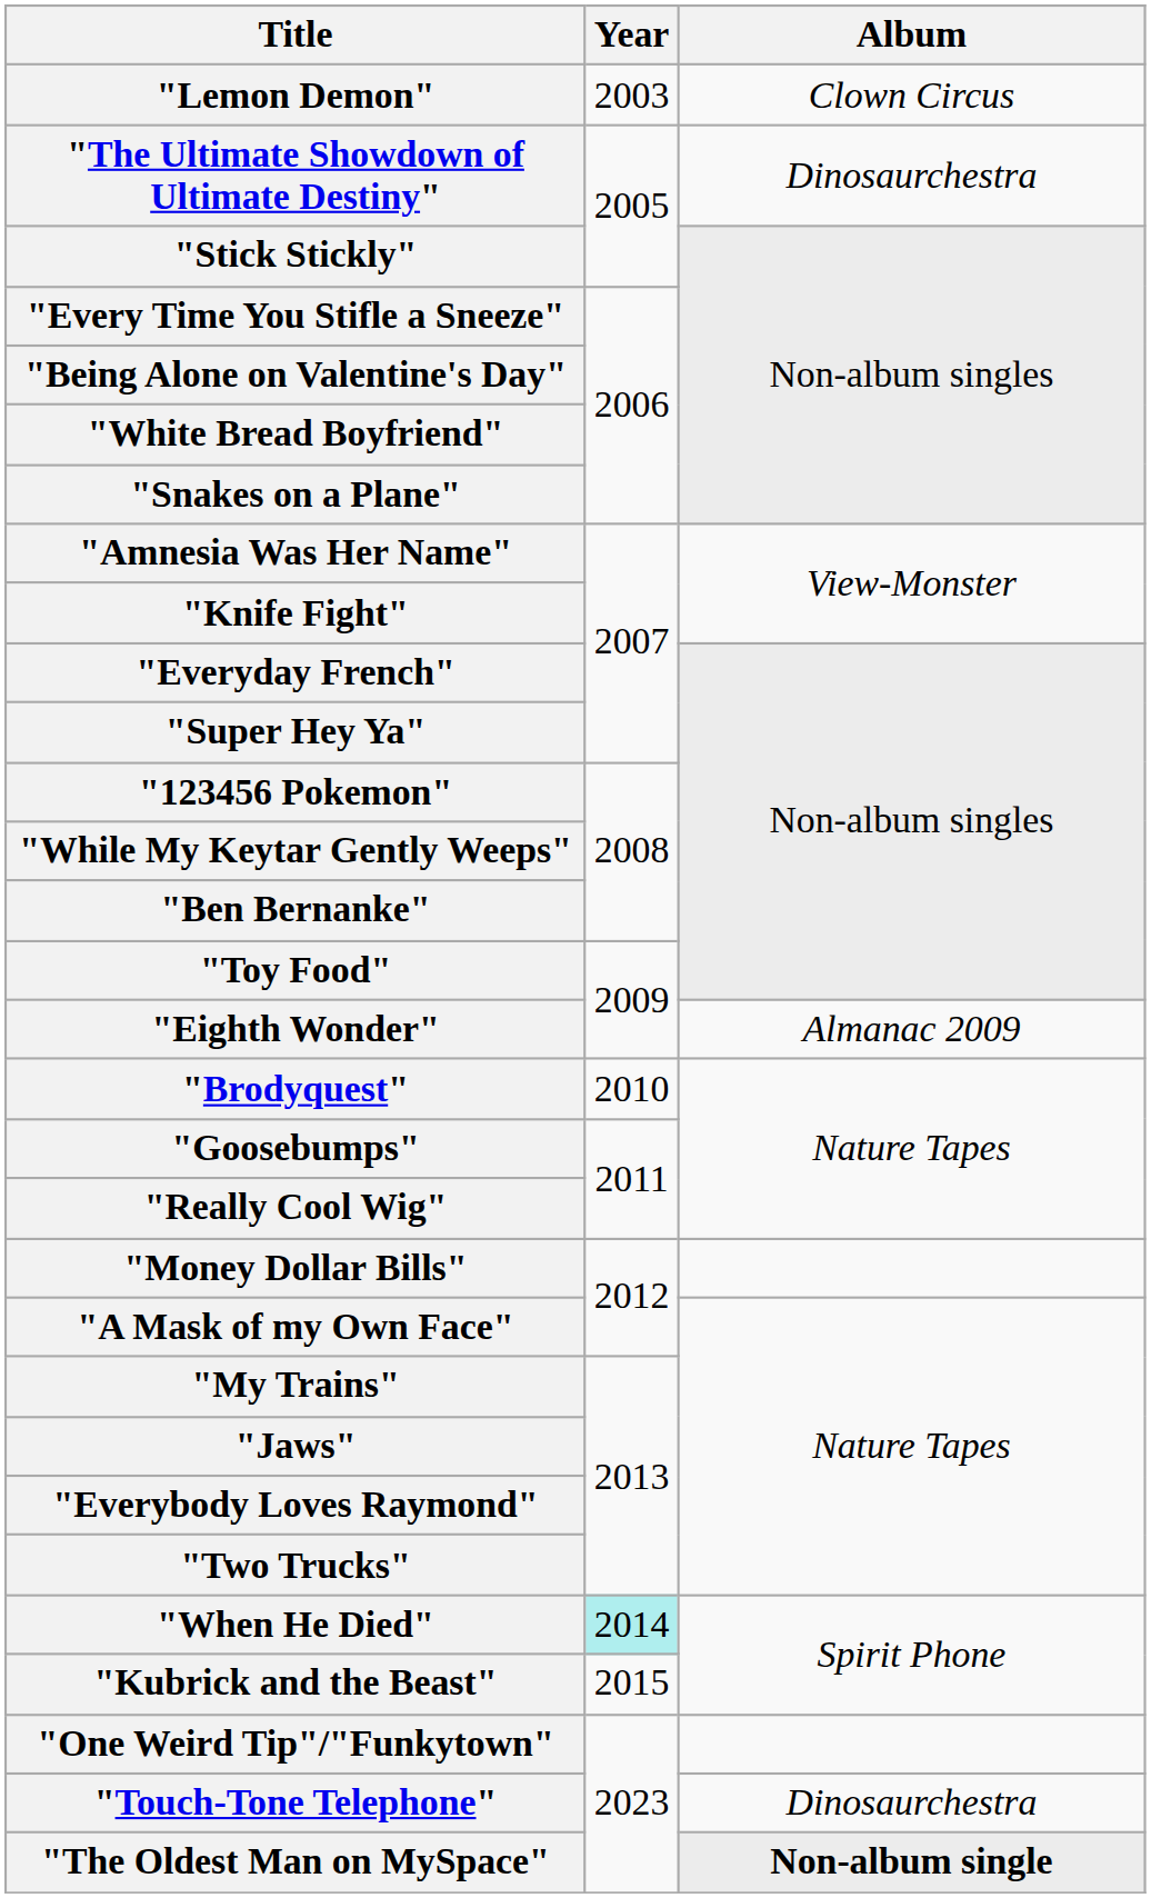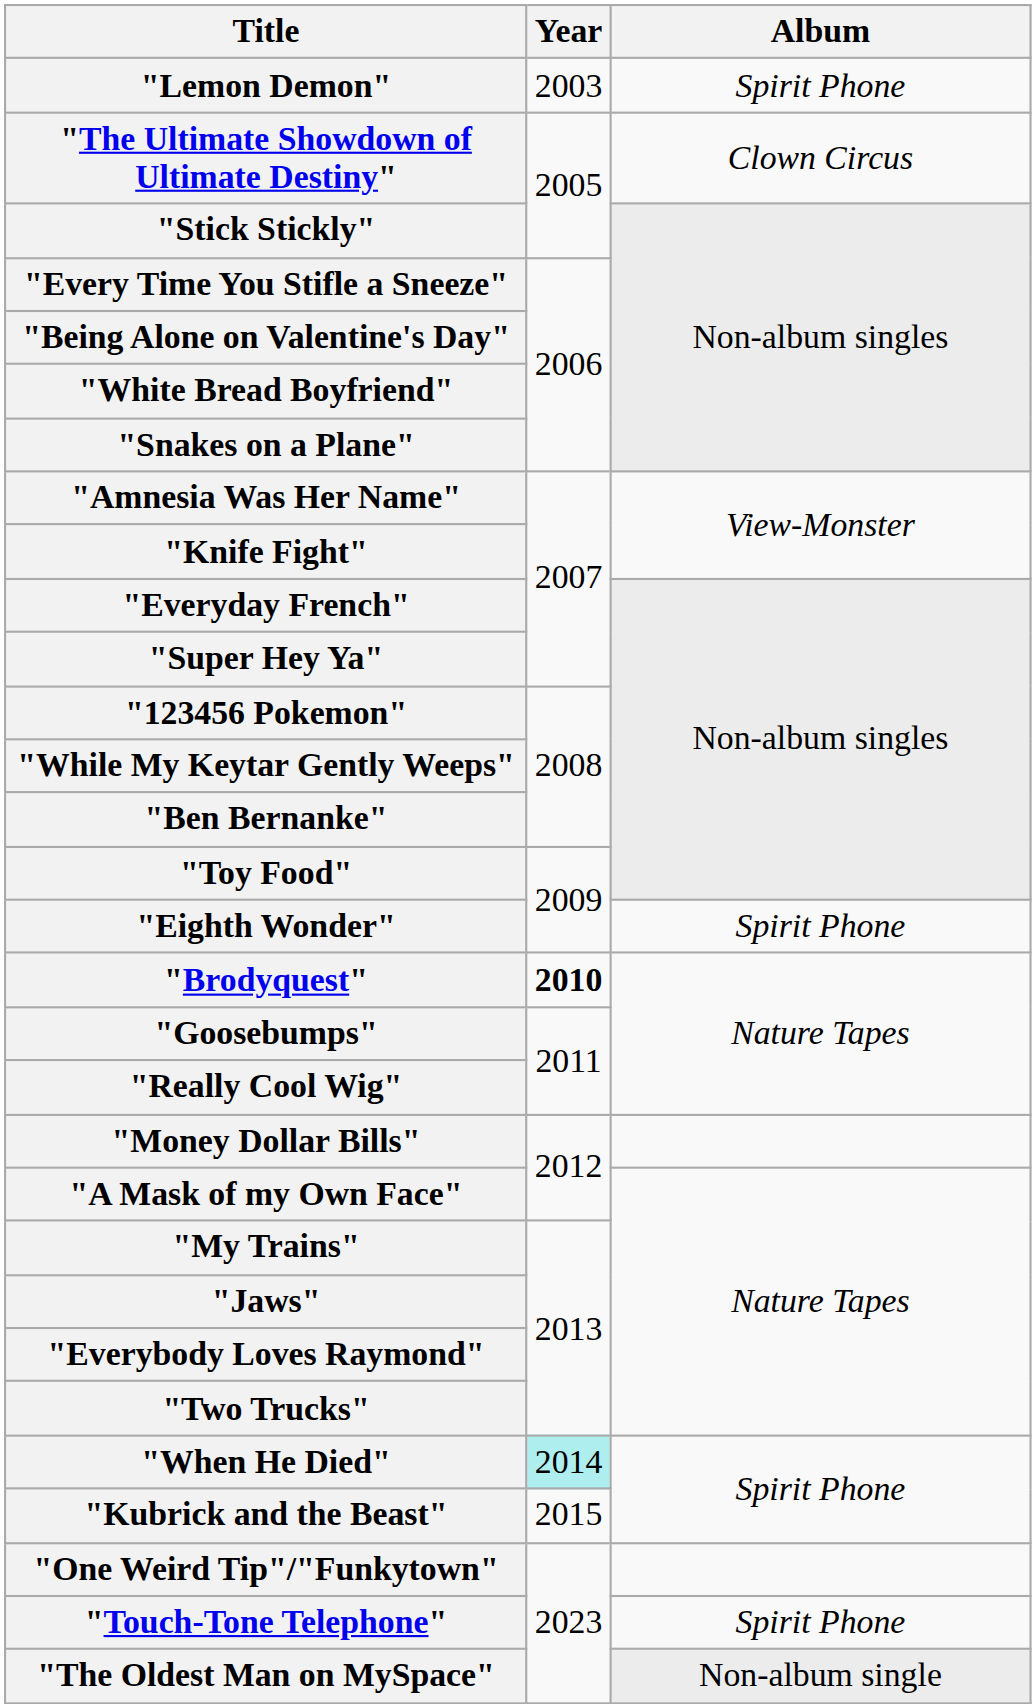 <table class="wikitable plainrowheaders" style="text-align:center;">
 <tr>
 <th style="width:15em;">Title</th>
 <th style="width:2em;">Year</th>
 <th rowspan="1" style="width:12em;">Album</th>
 </tr>
 <tr>
 <th scope="row">"Lemon Demon"</th>
 <td rowspan="1">2003</td>
-<td rowspan="1"><em>Clown Circus</em></td>
+<td rowspan="1"><em>Spirit Phone</em></td>
 </tr>
 <tr>
 <th scope="row">"<a href='#'>The Ultimate Showdown of Ultimate Destiny</a>"</th>
 <td rowspan="2">2005</td>
-<td rowspan="1"><em>Dinosaurchestra</em></td>
+<td rowspan="1"><em>Clown Circus</em></td>
 </tr>
 <tr>
 <th scope="row">"Stick Stickly"</th>
 <td rowspan="5" data-sort-value="" style="background: var(--background-color-interactive, #ececec); color: var(--color-base, inherit); vertical-align: middle; text-align: center; " class="table-na">Non-album singles</td>
 </tr>
 <tr>
 <th scope="row">"Every Time You Stifle a Sneeze"</th>
 <td rowspan="4">2006</td>
 </tr>
 <tr>
 <th scope="row">"Being Alone on Valentine's Day"</th>
 </tr>
 <tr>
 <th scope="row">"White Bread Boyfriend"</th>
 </tr>
 <tr>
 <th scope="row">"Snakes on a Plane"</th>
 </tr>
 <tr>
 <th scope="row">"Amnesia Was Her Name"</th>
 <td rowspan="4">2007</td>
 <td rowspan="2"><em>View-Monster</em></td>
 </tr>
 <tr>
 <th scope="row">"Knife Fight"</th>
 </tr>
 <tr>
 <th scope="row">"Everyday French"</th>
 <td rowspan="6" data-sort-value="" style="background: var(--background-color-interactive, #ececec); color: var(--color-base, inherit); vertical-align: middle; text-align: center; " class="table-na">Non-album singles</td>
 </tr>
 <tr>
 <th scope="row">"Super Hey Ya"</th>
 </tr>
 <tr>
 <th scope="row">"123456 Pokemon"</th>
 <td rowspan="3">2008</td>
 </tr>
 <tr>
 <th scope="row">"While My Keytar Gently Weeps"</th>
 </tr>
 <tr>
 <th scope="row">"Ben Bernanke"</th>
 </tr>
 <tr>
 <th scope="row">"Toy Food"</th>
 <td rowspan="2">2009</td>
 </tr>
 <tr>
 <th scope="row">"Eighth Wonder"</th>
-<td rowspan="1"><em>Almanac 2009</em></td>
+<td rowspan="1"><em>Spirit Phone</em></td>
 </tr>
 <tr>
 <th scope="row">"<a href='#'>Brodyquest</a>"</th>
-<td rowspan="1">2010</td>
+<td rowspan="1"><strong>2010</strong></td>
 <td rowspan="3"><em>Nature Tapes</em></td>
 </tr>
 <tr>
 <th scope="row">"Goosebumps"</th>
 <td rowspan="2">2011</td>
 </tr>
 <tr>
 <th scope="row">"Really Cool Wig"</th>
 </tr>
 <tr>
 <th scope="row">"Money Dollar Bills"</th>
 <td rowspan="2">2012</td>
 <td></td>
 </tr>
 <tr>
 <th scope="row">"A Mask of my Own Face"</th>
 <td rowspan="5"><em>Nature Tapes</em></td>
 </tr>
 <tr>
 <th scope="row">"My Trains"</th>
 <td rowspan="4">2013</td>
 </tr>
 <tr>
 <th scope="row">"Jaws"</th>
 </tr>
 <tr>
 <th scope="row">"Everybody Loves Raymond"</th>
 </tr>
 <tr>
 <th scope="row">"Two Trucks"</th>
 </tr>
 <tr>
 <th scope="row">"When He Died"</th>
 <td style="background: paleturquoise;">2014</td>
 <td rowspan="2"><em>Spirit Phone</em></td>
 </tr>
 <tr>
 <th scope="row">"Kubrick and the Beast"</th>
 <td>2015</td>
 </tr>
 <tr>
 <th scope="row">"One Weird Tip"/"Funkytown"</th>
 <td rowspan="3">2023</td>
 <td></td>
 </tr>
 <tr>
 <th scope="row">"<a href='#'>Touch-Tone Telephone</a>"</th>
-<td rowspan="1"><em>Dinosaurchestra</em></td>
+<td rowspan="1"><em>Spirit Phone</em></td>
 </tr>
 <tr>
 <th scope="row">"The Oldest Man on MySpace"</th>
-<td rowspan="1" data-sort-value="" style="background: var(--background-color-interactive, #ececec); color: var(--color-base, inherit); vertical-align: middle; text-align: center; " class="table-na"><strong>Non-album single</strong></td>
+<td rowspan="1" data-sort-value="" style="background: var(--background-color-interactive, #ececec); color: var(--color-base, inherit); vertical-align: middle; text-align: center; " class="table-na">Non-album single</td>
 </tr>
 <tr>
 </tr>
 </table>
